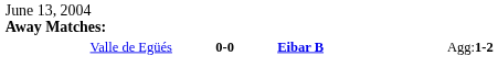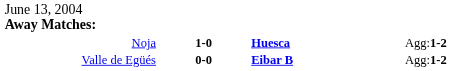 <table width=100% cellspacing=1>
 <tr>
 <th width=20%></th>
 <th width=12%></th>
 <th width=20%></th>
 <th></th>
 </tr>
 <tr>
 <td>June 13, 2004<br><strong>Away Matches:</strong></td>
 </tr>
 <tr style=font-size:90%>
+<td align=right><a href='#'>Noja</a></td>
+<td align=center><strong>1-0</strong></td>
+<td><strong><a href='#'>Huesca</a></strong></td>
+<td>Agg:<strong>1-2</strong></td>
+</tr>
+<tr style=font-size:90%>
 <td align=right><a href='#'>Valle de Egüés</a></td>
 <td align=center><strong>0-0</strong></td>
 <td><strong><a href='#'>Eibar B</a></strong></td>
 <td>Agg:<strong>1-2</strong></td>
 </tr>
 </table>
